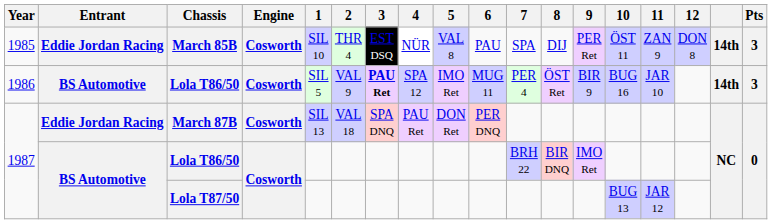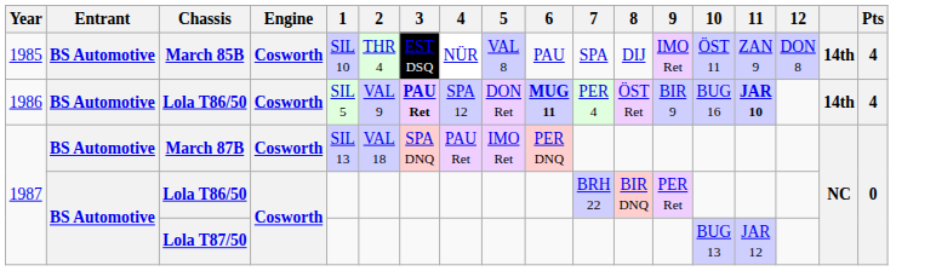 <table class="wikitable" style="text-align:center; font-size:90%">
 <tr>
 <th>Year</th>
 <th>Entrant</th>
 <th>Chassis</th>
 <th>Engine</th>
 <th>1</th>
 <th>2</th>
 <th>3</th>
 <th>4</th>
 <th>5</th>
 <th>6</th>
 <th>7</th>
 <th>8</th>
 <th>9</th>
 <th>10</th>
 <th>11</th>
 <th>12</th>
 <th></th>
 <th>Pts</th>
 </tr>
 <tr>
 <td><a href='#'>1985</a></td>
-<th><a href='#'>Eddie Jordan Racing</a></th>
+<th><a href='#'>BS Automotive</a></th>
 <th><a href='#'>March 85B</a></th>
 <th><a href='#'>Cosworth</a></th>
 <td style="background:#CFCFFF;"><a href='#'>SIL</a><br><small>10</small></td>
 <td style="background:#DFFFDF;"><a href='#'>THR</a><br><small>4</small></td>
 <td style="background:#000000; color:white"><a href='#'><span>EST</span></a><br><small>DSQ</small></td>
 <td style="background:#FFFFFF;"><a href='#'>NÜR</a><br></td>
 <td style="background:#CFCFFF;"><a href='#'>VAL</a><br><small>8</small></td>
 <td><a href='#'>PAU</a></td>
 <td><a href='#'>SPA</a></td>
 <td><a href='#'>DIJ</a></td>
-<td style="background:#EFCFFF;"><a href='#'>PER</a><br><small>Ret</small></td>
+<td style="background:#EFCFFF;"><a href='#'>IMO</a><br><small>Ret</small></td>
 <td style="background:#CFCFFF;"><a href='#'>ÖST</a><br><small>11</small></td>
 <td style="background:#CFCFFF;"><a href='#'>ZAN</a><br><small>9</small></td>
 <td style="background:#CFCFFF;"><a href='#'>DON</a><br><small>8</small></td>
 <th>14th</th>
-<th>3</th>
+<th>4</th>
 </tr>
 <tr>
 <td><a href='#'>1986</a></td>
 <th><a href='#'>BS Automotive</a></th>
 <th><a href='#'>Lola T86/50</a></th>
 <th><a href='#'>Cosworth</a></th>
 <td style="background:#DFFFDF;"><a href='#'>SIL</a><br><small>5</small></td>
 <td style="background:#CFCFFF;"><a href='#'>VAL</a><br><small>9</small></td>
 <td style="background:#EFCFFF;"><strong><a href='#'>PAU</a><br><small>Ret</small></strong></td>
 <td style="background:#CFCFFF;"><a href='#'>SPA</a><br><small>12</small></td>
-<td style="background:#EFCFFF;"><a href='#'>IMO</a><br><small>Ret</small></td>
-<td style="background:#CFCFFF;"><a href='#'>MUG</a><br><small>11</small></td>
+<td style="background:#EFCFFF;"><a href='#'>DON</a><br><small>Ret</small></td>
+<td style="background:#CFCFFF;"><strong><a href='#'>MUG</a><br><small>11</small></strong></td>
 <td style="background:#DFFFDF;"><a href='#'>PER</a><br><small>4</small></td>
 <td style="background:#EFCFFF;"><a href='#'>ÖST</a><br><small>Ret</small></td>
 <td style="background:#CFCFFF;"><a href='#'>BIR</a><br><small>9</small></td>
 <td style="background:#CFCFFF;"><a href='#'>BUG</a><br><small>16</small></td>
-<td style="background:#CFCFFF;"><a href='#'>JAR</a><br><small>10</small></td>
+<td style="background:#CFCFFF;"><strong><a href='#'>JAR</a><br><small>10</small></strong></td>
 <td></td>
 <th>14th</th>
-<th>3</th>
+<th>4</th>
 </tr>
 <tr>
 <td rowspan=3><a href='#'>1987</a></td>
-<th><a href='#'>Eddie Jordan Racing</a></th>
+<th><a href='#'>BS Automotive</a></th>
 <th><a href='#'>March 87B</a></th>
 <th><a href='#'>Cosworth</a></th>
 <td style="background:#CFCFFF;"><a href='#'>SIL</a><br><small>13</small></td>
 <td style="background:#CFCFFF;"><a href='#'>VAL</a><br><small>18</small></td>
 <td style="background:#FFCFCF;"><a href='#'>SPA</a><br><small>DNQ</small></td>
 <td style="background:#EFCFFF;"><a href='#'>PAU</a><br><small>Ret</small></td>
-<td style="background:#EFCFFF;"><a href='#'>DON</a><br><small>Ret</small></td>
+<td style="background:#EFCFFF;"><a href='#'>IMO</a><br><small>Ret</small></td>
 <td style="background:#FFCFCF;"><a href='#'>PER</a><br><small>DNQ</small></td>
 <td></td>
 <td></td>
 <td></td>
 <td></td>
 <td></td>
 <td></td>
 <th rowspan=3>NC</th>
 <th rowspan=3>0</th>
 </tr>
 <tr>
 <th rowspan=2><a href='#'>BS Automotive</a></th>
 <th><a href='#'>Lola T86/50</a></th>
 <th rowspan=2><a href='#'>Cosworth</a></th>
 <td></td>
 <td></td>
 <td></td>
 <td></td>
 <td></td>
 <td></td>
 <td style="background:#CFCFFF;"><a href='#'>BRH</a><br><small>22</small></td>
 <td style="background:#FFCFCF;"><a href='#'>BIR</a><br><small>DNQ</small></td>
-<td style="background:#EFCFFF;"><a href='#'>IMO</a><br><small>Ret</small></td>
+<td style="background:#EFCFFF;"><a href='#'>PER</a><br><small>Ret</small></td>
 <td></td>
 <td></td>
 <td></td>
 </tr>
 <tr>
 <th><a href='#'>Lola T87/50</a></th>
 <td></td>
 <td></td>
 <td></td>
 <td></td>
 <td></td>
 <td></td>
 <td></td>
 <td></td>
 <td></td>
 <td style="background:#CFCFFF;"><a href='#'>BUG</a><br><small>13</small></td>
 <td style="background:#CFCFFF;"><a href='#'>JAR</a><br><small>12</small></td>
 <td></td>
 </tr>
 </table>
